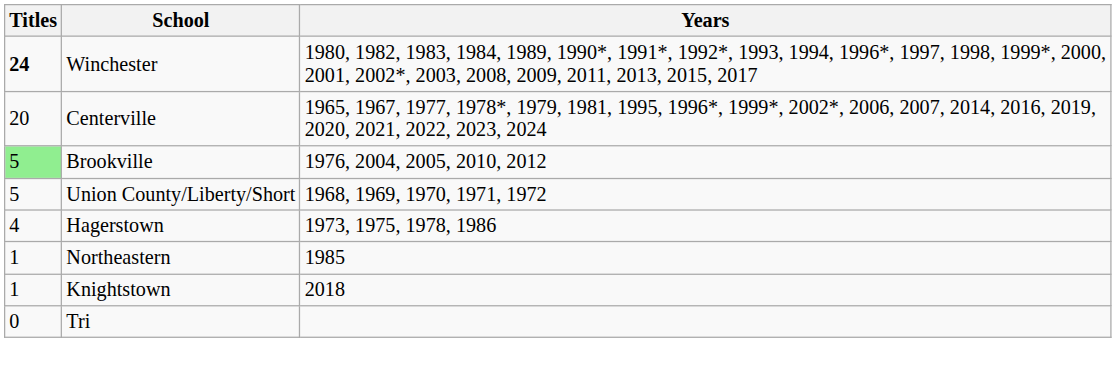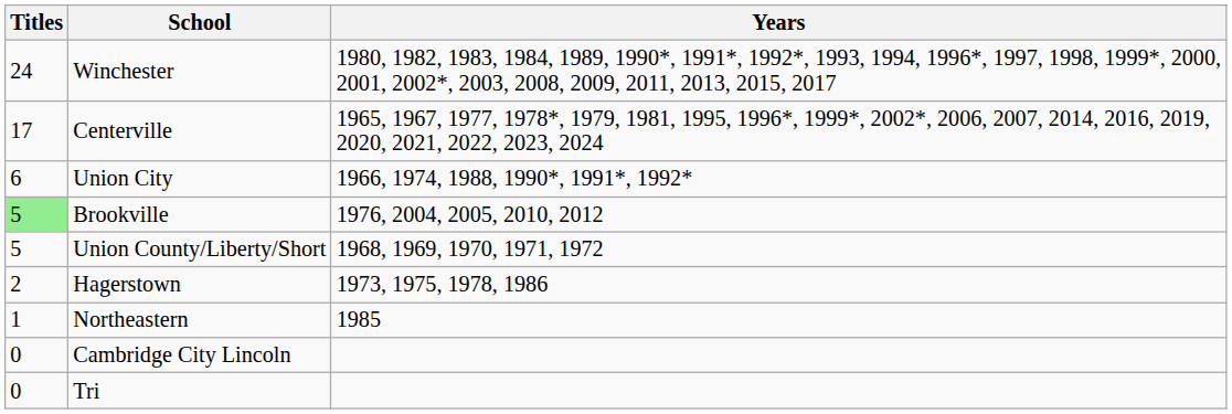 <table class="wikitable">
 <tr>
 <th>Titles</th>
 <th>School</th>
 <th>Years</th>
 </tr>
 <tr>
-<td><strong>24</strong></td>
+<td>24</td>
 <td>Winchester</td>
 <td>1980, 1982, 1983, 1984, 1989, 1990*, 1991*, 1992*, 1993, 1994, 1996*, 1997, 1998, 1999*, 2000,<br>2001, 2002*, 2003, 2008, 2009, 2011, 2013, 2015, 2017</td>
 </tr>
 <tr>
-<td>20</td>
+<td>17</td>
 <td>Centerville</td>
 <td>1965, 1967, 1977, 1978*, 1979, 1981, 1995, 1996*, 1999*, 2002*, 2006, 2007, 2014, 2016, 2019,<br>2020, 2021, 2022, 2023, 2024</td>
+</tr>
+<tr>
+<td>6</td>
+<td>Union City</td>
+<td>1966, 1974, 1988, 1990*, 1991*, 1992*</td>
 </tr>
 <tr>
 <td style="background: lightgreen;">5</td>
 <td>Brookville</td>
 <td>1976, 2004, 2005, 2010, 2012</td>
 </tr>
 <tr>
 <td>5</td>
 <td>Union County/Liberty/Short</td>
 <td>1968, 1969, 1970, 1971, 1972</td>
 </tr>
 <tr>
-<td>4</td>
+<td>2</td>
 <td>Hagerstown</td>
 <td>1973, 1975, 1978, 1986</td>
 </tr>
 <tr>
 <td>1</td>
 <td>Northeastern</td>
 <td>1985</td>
 </tr>
 <tr>
-<td>1</td>
-<td>Knightstown</td>
-<td>2018</td>
+<td>0</td>
+<td>Cambridge City Lincoln</td>
+<td></td>
 </tr>
 <tr>
 <td>0</td>
 <td>Tri</td>
 <td></td>
 </tr>
 </table>
